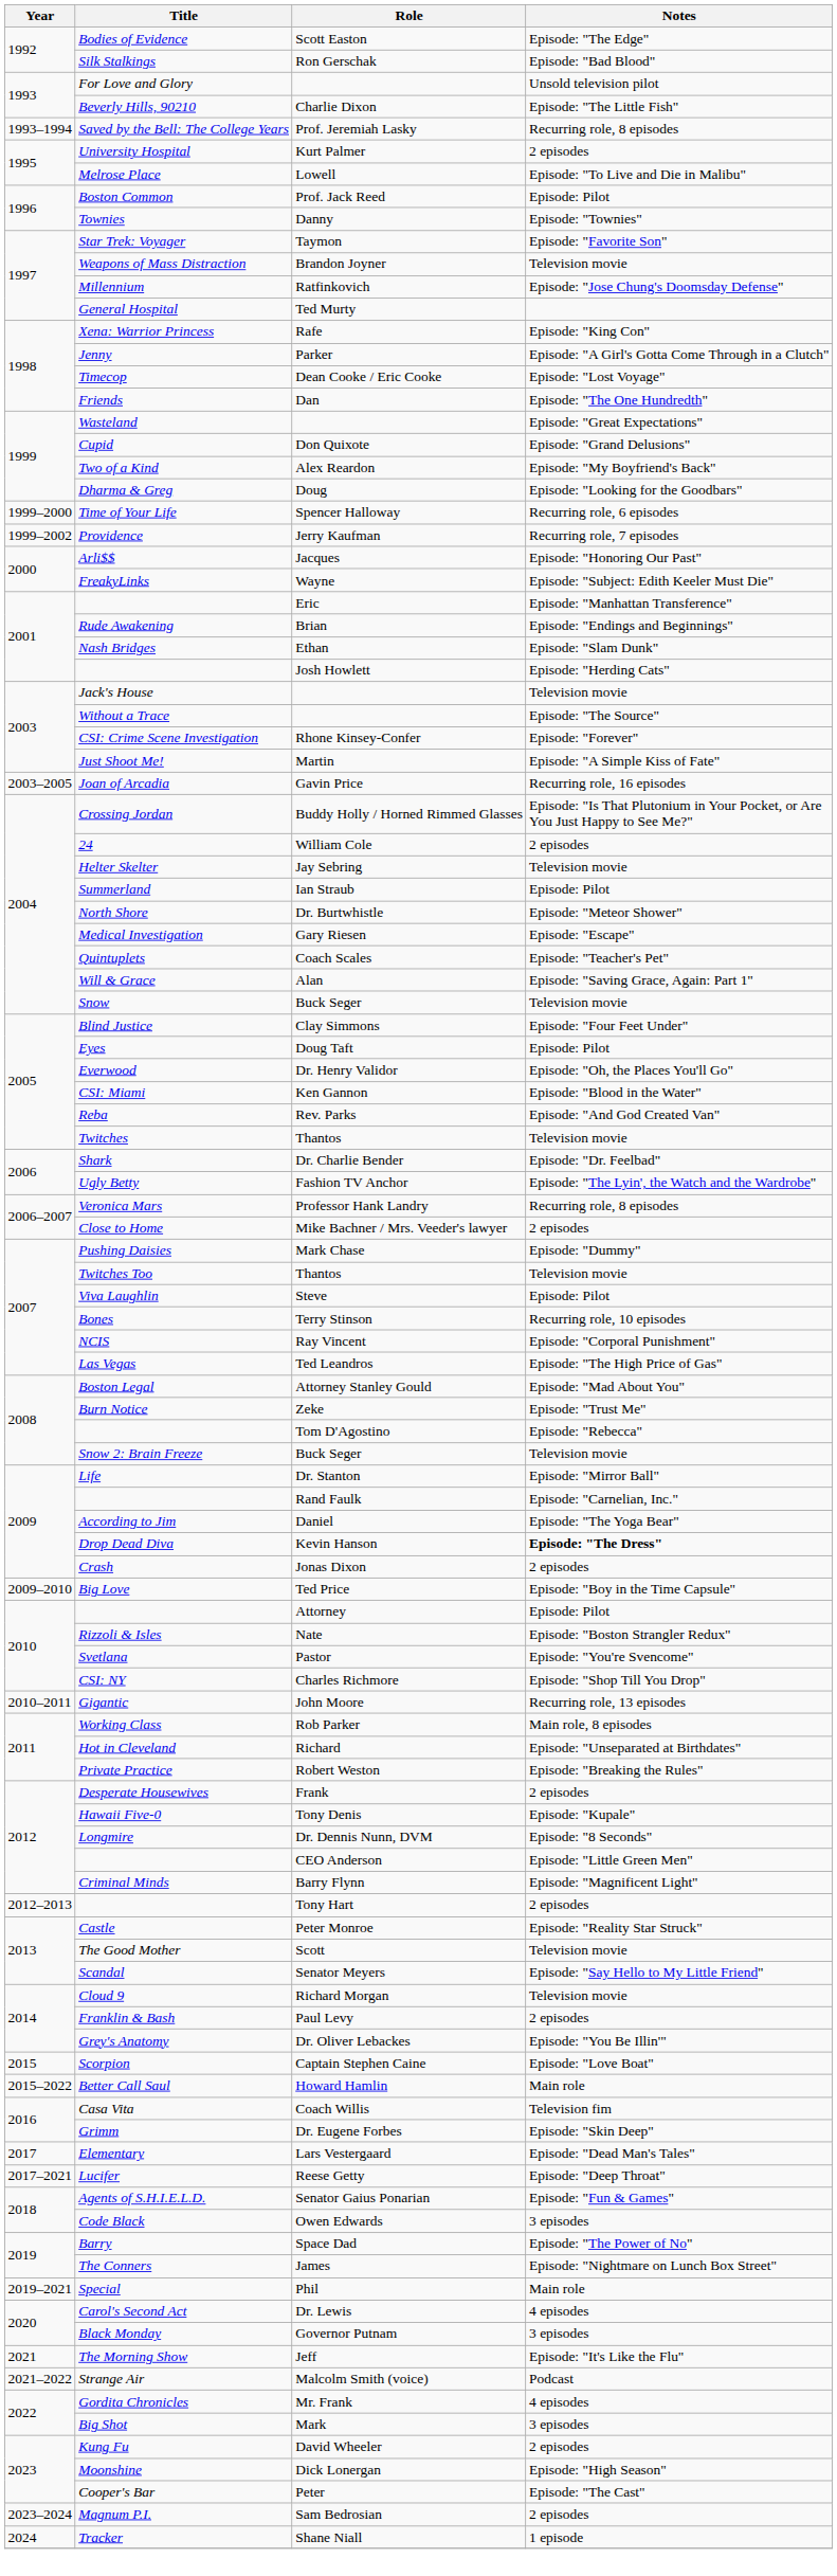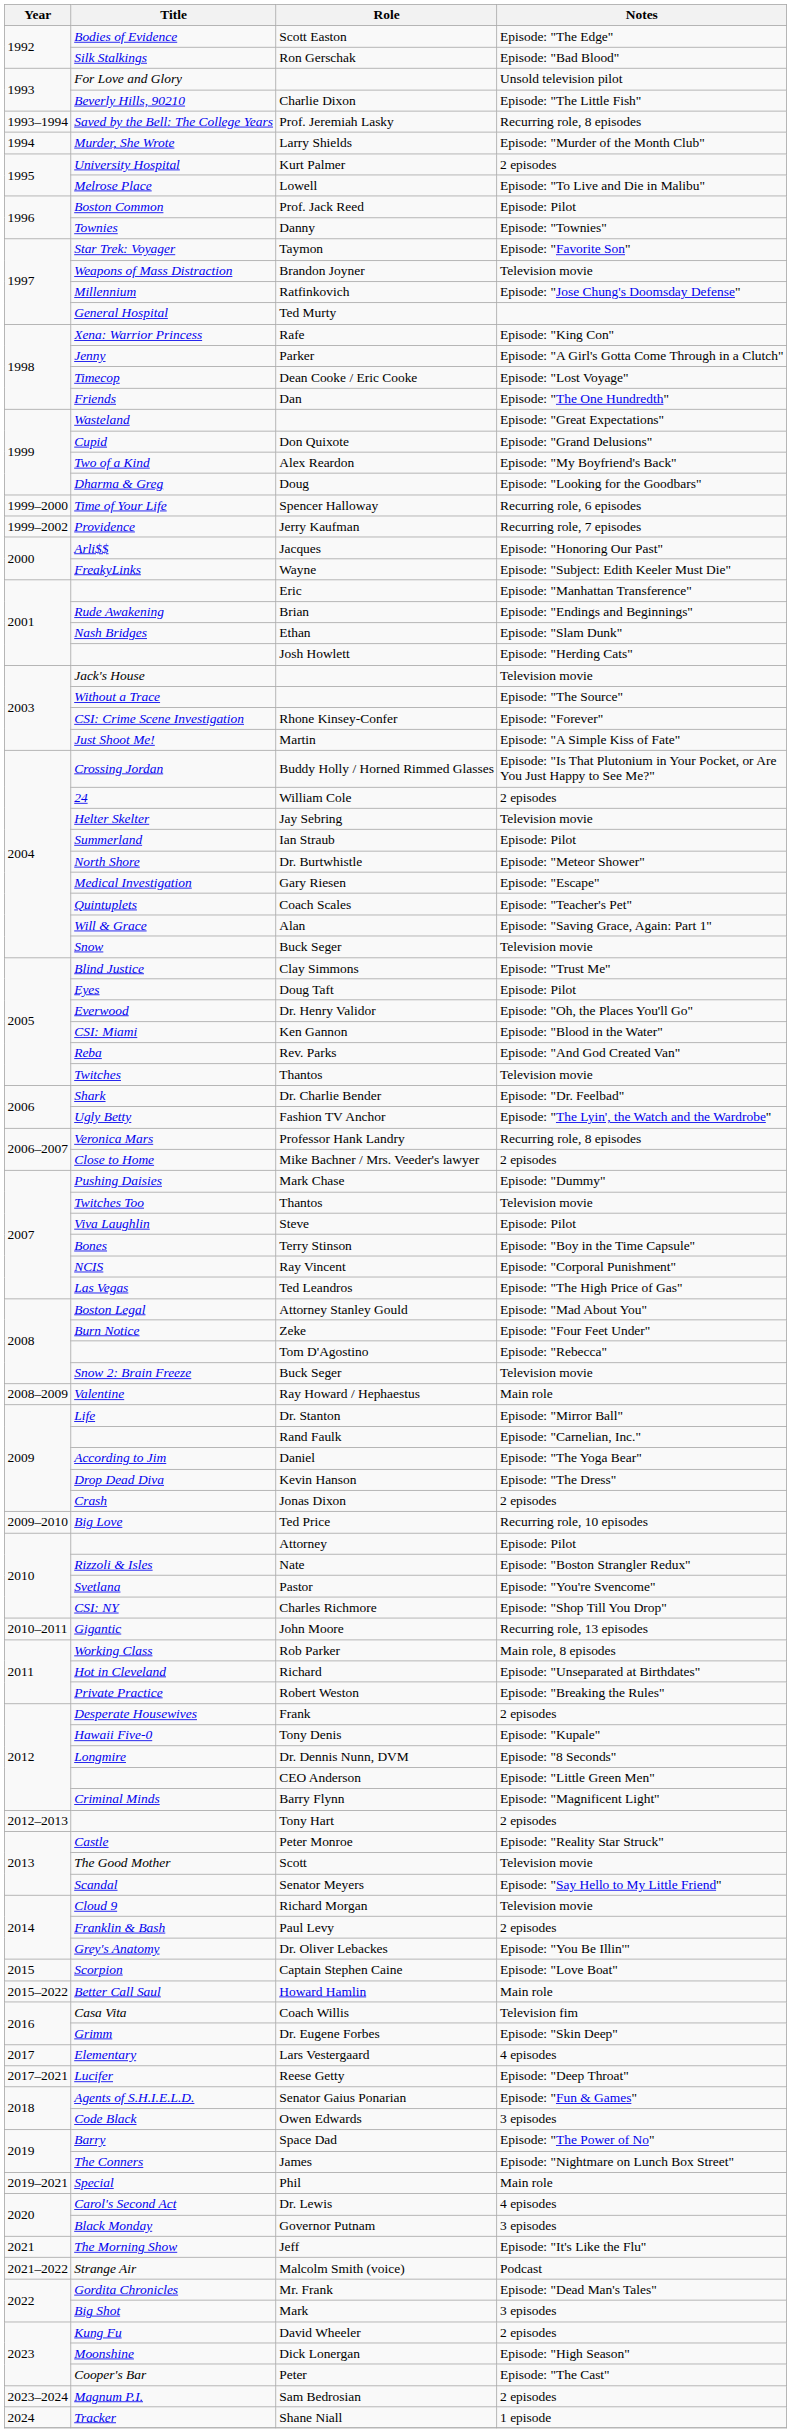 <table class="wikitable sortable">
 <tr>
 <th>Year</th>
 <th>Title</th>
 <th>Role</th>
 <th class="unsortable">Notes</th>
 </tr>
 <tr>
 <td rowspan=2>1992</td>
 <td><em><a href='#'>Bodies of Evidence</a></em></td>
 <td>Scott Easton</td>
 <td>Episode: "The Edge"</td>
 </tr>
 <tr>
 <td><em><a href='#'>Silk Stalkings</a></em></td>
 <td>Ron Gerschak</td>
 <td>Episode: "Bad Blood"</td>
 </tr>
 <tr>
 <td rowspan=2>1993</td>
 <td><em>For Love and Glory</em></td>
 <td></td>
 <td>Unsold television pilot</td>
 </tr>
 <tr>
 <td><em><a href='#'>Beverly Hills, 90210</a></em></td>
 <td>Charlie Dixon</td>
 <td>Episode: "The Little Fish"</td>
 </tr>
 <tr>
 <td>1993–1994</td>
 <td style="white-space:nowrap;"><em><a href='#'>Saved by the Bell: The College Years</a></em></td>
 <td>Prof. Jeremiah Lasky</td>
 <td>Recurring role, 8 episodes</td>
+</tr>
+<tr>
+<td>1994</td>
+<td><em><a href='#'>Murder, She Wrote</a></em></td>
+<td>Larry Shields</td>
+<td>Episode: "Murder of the Month Club"</td>
 </tr>
 <tr>
 <td rowspan=2>1995</td>
 <td><em><a href='#'>University Hospital</a></em></td>
 <td>Kurt Palmer</td>
 <td>2 episodes</td>
 </tr>
 <tr>
 <td><em><a href='#'>Melrose Place</a></em></td>
 <td>Lowell</td>
 <td>Episode: "To Live and Die in Malibu"</td>
 </tr>
 <tr>
 <td rowspan=2>1996</td>
 <td><em><a href='#'>Boston Common</a></em></td>
 <td>Prof. Jack Reed</td>
 <td>Episode: Pilot</td>
 </tr>
 <tr>
 <td><em><a href='#'>Townies</a></em></td>
 <td>Danny</td>
 <td>Episode: "Townies"</td>
 </tr>
 <tr>
 <td rowspan=4>1997</td>
 <td><em><a href='#'>Star Trek: Voyager</a></em></td>
 <td>Taymon</td>
 <td>Episode: "<a href='#'>Favorite Son</a>"</td>
 </tr>
 <tr>
 <td><em><a href='#'>Weapons of Mass Distraction</a></em></td>
 <td>Brandon Joyner</td>
 <td>Television movie</td>
 </tr>
 <tr>
 <td><em><a href='#'>Millennium</a></em></td>
 <td>Ratfinkovich</td>
 <td>Episode: "<a href='#'>Jose Chung's Doomsday Defense</a>"</td>
 </tr>
 <tr>
 <td><em><a href='#'>General Hospital</a></em></td>
 <td>Ted Murty</td>
 <td></td>
 </tr>
 <tr>
 <td rowspan=4>1998</td>
 <td><em><a href='#'>Xena: Warrior Princess</a></em></td>
 <td>Rafe</td>
 <td>Episode: "King Con"</td>
 </tr>
 <tr>
 <td><em><a href='#'>Jenny</a></em></td>
 <td>Parker</td>
 <td>Episode: "A Girl's Gotta Come Through in a Clutch"</td>
 </tr>
 <tr>
 <td><em><a href='#'>Timecop</a></em></td>
 <td>Dean Cooke / Eric Cooke</td>
 <td>Episode: "Lost Voyage"</td>
 </tr>
 <tr>
 <td><em><a href='#'>Friends</a></em></td>
 <td>Dan</td>
 <td>Episode: "<a href='#'>The One Hundredth</a>"</td>
 </tr>
 <tr>
 <td rowspan=4>1999</td>
 <td><em><a href='#'>Wasteland</a></em></td>
 <td></td>
 <td>Episode: "Great Expectations"</td>
 </tr>
 <tr>
 <td><em><a href='#'>Cupid</a></em></td>
 <td>Don Quixote</td>
 <td>Episode: "Grand Delusions"</td>
 </tr>
 <tr>
 <td><em><a href='#'>Two of a Kind</a></em></td>
 <td>Alex Reardon</td>
 <td>Episode: "My Boyfriend's Back"</td>
 </tr>
 <tr>
 <td><em><a href='#'>Dharma & Greg</a></em></td>
 <td>Doug</td>
 <td>Episode: "Looking for the Goodbars"</td>
 </tr>
 <tr>
 <td>1999–2000</td>
 <td><em><a href='#'>Time of Your Life</a></em></td>
 <td>Spencer Halloway</td>
 <td>Recurring role, 6 episodes</td>
 </tr>
 <tr>
 <td>1999–2002</td>
 <td><em><a href='#'>Providence</a></em></td>
 <td>Jerry Kaufman</td>
 <td>Recurring role, 7 episodes</td>
 </tr>
 <tr>
 <td rowspan=2>2000</td>
 <td><em><a href='#'>Arli$$</a></em></td>
 <td>Jacques</td>
 <td>Episode: "Honoring Our Past"</td>
 </tr>
 <tr>
 <td><em><a href='#'>FreakyLinks</a></em></td>
 <td>Wayne</td>
 <td>Episode: "Subject: Edith Keeler Must Die"</td>
 </tr>
 <tr>
 <td rowspan=4>2001</td>
 <td><em></em></td>
 <td>Eric</td>
 <td>Episode: "Manhattan Transference"</td>
 </tr>
 <tr>
 <td><em><a href='#'>Rude Awakening</a></em></td>
 <td>Brian</td>
 <td>Episode: "Endings and Beginnings"</td>
 </tr>
 <tr>
 <td><em><a href='#'>Nash Bridges</a></em></td>
 <td>Ethan</td>
 <td>Episode: "Slam Dunk"</td>
 </tr>
 <tr>
 <td><em></em></td>
 <td>Josh Howlett</td>
 <td>Episode: "Herding Cats"</td>
 </tr>
 <tr>
 <td rowspan=4>2003</td>
 <td><em>Jack's House</em></td>
 <td></td>
 <td>Television movie</td>
 </tr>
 <tr>
 <td><em><a href='#'>Without a Trace</a></em></td>
 <td></td>
 <td>Episode: "The Source"</td>
 </tr>
 <tr>
 <td><em><a href='#'>CSI: Crime Scene Investigation</a></em></td>
 <td>Rhone Kinsey-Confer</td>
 <td>Episode: "Forever"</td>
 </tr>
 <tr>
 <td><em><a href='#'>Just Shoot Me!</a></em></td>
 <td>Martin</td>
 <td>Episode: "A Simple Kiss of Fate"</td>
 </tr>
 <tr>
-<td>2003–2005</td>
-<td><em><a href='#'>Joan of Arcadia</a></em></td>
-<td>Gavin Price</td>
-<td>Recurring role, 16 episodes</td>
-</tr>
-<tr>
 <td rowspan=9>2004</td>
 <td><em><a href='#'>Crossing Jordan</a></em></td>
 <td>Buddy Holly / Horned Rimmed Glasses</td>
 <td>Episode: "Is That Plutonium in Your Pocket, or Are<br> You Just Happy to See Me?"</td>
 </tr>
 <tr>
 <td><em><a href='#'>24</a></em></td>
 <td>William Cole</td>
 <td>2 episodes</td>
 </tr>
 <tr>
 <td><em><a href='#'>Helter Skelter</a></em></td>
 <td>Jay Sebring</td>
 <td>Television movie</td>
 </tr>
 <tr>
 <td><em><a href='#'>Summerland</a></em></td>
 <td>Ian Straub</td>
 <td>Episode: Pilot</td>
 </tr>
 <tr>
 <td><em><a href='#'>North Shore</a></em></td>
 <td>Dr. Burtwhistle</td>
 <td>Episode: "Meteor Shower"</td>
 </tr>
 <tr>
 <td><em><a href='#'>Medical Investigation</a></em></td>
 <td>Gary Riesen</td>
 <td>Episode: "Escape"</td>
 </tr>
 <tr>
 <td><em><a href='#'>Quintuplets</a></em></td>
 <td>Coach Scales</td>
 <td>Episode: "Teacher's Pet"</td>
 </tr>
 <tr>
 <td><em><a href='#'>Will & Grace</a></em></td>
 <td>Alan</td>
 <td>Episode: "Saving Grace, Again: Part 1"</td>
 </tr>
 <tr>
 <td><em><a href='#'>Snow</a></em></td>
 <td>Buck Seger</td>
 <td>Television movie</td>
 </tr>
 <tr>
 <td rowspan=6>2005</td>
 <td><em><a href='#'>Blind Justice</a></em></td>
 <td>Clay Simmons</td>
-<td>Episode: "Four Feet Under"</td>
+<td>Episode: "Trust Me"</td>
 </tr>
 <tr>
 <td><em><a href='#'>Eyes</a></em></td>
 <td>Doug Taft</td>
 <td>Episode: Pilot</td>
 </tr>
 <tr>
 <td><em><a href='#'>Everwood</a></em></td>
 <td>Dr. Henry Validor</td>
 <td>Episode: "Oh, the Places You'll Go"</td>
 </tr>
 <tr>
 <td><em><a href='#'>CSI: Miami</a></em></td>
 <td>Ken Gannon</td>
 <td>Episode: "Blood in the Water"</td>
 </tr>
 <tr>
 <td><em><a href='#'>Reba</a></em></td>
 <td>Rev. Parks</td>
 <td>Episode: "And God Created Van"</td>
 </tr>
 <tr>
 <td><em><a href='#'>Twitches</a></em></td>
 <td>Thantos</td>
 <td>Television movie</td>
 </tr>
 <tr>
 <td rowspan=2>2006</td>
 <td><em><a href='#'>Shark</a></em></td>
 <td>Dr. Charlie Bender</td>
 <td>Episode: "Dr. Feelbad"</td>
 </tr>
 <tr>
 <td><em><a href='#'>Ugly Betty</a></em></td>
 <td>Fashion TV Anchor</td>
 <td>Episode: "<a href='#'>The Lyin', the Watch and the Wardrobe</a>"</td>
 </tr>
 <tr>
 <td rowspan=2>2006–2007</td>
 <td><em><a href='#'>Veronica Mars</a></em></td>
 <td>Professor Hank Landry</td>
 <td>Recurring role, 8 episodes</td>
 </tr>
 <tr>
 <td><em><a href='#'>Close to Home</a></em></td>
 <td>Mike Bachner / Mrs. Veeder's lawyer</td>
 <td>2 episodes</td>
 </tr>
 <tr>
 <td rowspan=6>2007</td>
 <td><em><a href='#'>Pushing Daisies</a></em></td>
 <td>Mark Chase</td>
 <td>Episode: "Dummy"</td>
 </tr>
 <tr>
 <td><em><a href='#'>Twitches Too</a></em></td>
 <td>Thantos</td>
 <td>Television movie</td>
 </tr>
 <tr>
 <td><em><a href='#'>Viva Laughlin</a></em></td>
 <td>Steve</td>
 <td>Episode: Pilot</td>
 </tr>
 <tr>
 <td><em><a href='#'>Bones</a></em></td>
 <td>Terry Stinson</td>
-<td>Recurring role, 10 episodes</td>
+<td>Episode: "Boy in the Time Capsule"</td>
 </tr>
 <tr>
 <td><em><a href='#'>NCIS</a></em></td>
 <td>Ray Vincent</td>
 <td>Episode: "Corporal Punishment"</td>
 </tr>
 <tr>
 <td><em><a href='#'>Las Vegas</a></em></td>
 <td>Ted Leandros</td>
 <td>Episode: "The High Price of Gas"</td>
 </tr>
 <tr>
 <td rowspan=4>2008</td>
 <td><em><a href='#'>Boston Legal</a></em></td>
 <td>Attorney Stanley Gould</td>
 <td>Episode: "Mad About You"</td>
 </tr>
 <tr>
 <td><em><a href='#'>Burn Notice</a></em></td>
 <td>Zeke</td>
-<td>Episode: "Trust Me"</td>
+<td>Episode: "Four Feet Under"</td>
 </tr>
 <tr>
 <td><em></em></td>
 <td>Tom D'Agostino</td>
 <td>Episode: "Rebecca"</td>
 </tr>
 <tr>
 <td><em><a href='#'>Snow 2: Brain Freeze</a></em></td>
 <td>Buck Seger</td>
 <td>Television movie</td>
+</tr>
+<tr>
+<td>2008–2009</td>
+<td><em><a href='#'>Valentine</a></em></td>
+<td>Ray Howard / Hephaestus</td>
+<td>Main role</td>
 </tr>
 <tr>
 <td rowspan=5>2009</td>
 <td><em><a href='#'>Life</a></em></td>
 <td>Dr. Stanton</td>
 <td>Episode: "Mirror Ball"</td>
 </tr>
 <tr>
 <td><em></em></td>
 <td>Rand Faulk</td>
 <td>Episode: "Carnelian, Inc."</td>
 </tr>
 <tr>
 <td><em><a href='#'>According to Jim</a></em></td>
 <td>Daniel</td>
 <td>Episode: "The Yoga Bear"</td>
 </tr>
 <tr>
 <td><em><a href='#'>Drop Dead Diva</a></em></td>
 <td>Kevin Hanson</td>
-<td><strong>Episode: "The Dress"</strong></td>
+<td>Episode: "The Dress"</td>
 </tr>
 <tr>
 <td><em><a href='#'>Crash</a></em></td>
 <td>Jonas Dixon</td>
 <td>2 episodes</td>
 </tr>
 <tr>
 <td>2009–2010</td>
 <td><em><a href='#'>Big Love</a></em></td>
 <td>Ted Price</td>
-<td>Episode: "Boy in the Time Capsule"</td>
+<td>Recurring role, 10 episodes</td>
 </tr>
 <tr>
 <td rowspan=4>2010</td>
 <td><em></em></td>
 <td>Attorney</td>
 <td>Episode: Pilot</td>
 </tr>
 <tr>
 <td><em><a href='#'>Rizzoli & Isles</a></em></td>
 <td>Nate</td>
 <td>Episode: "Boston Strangler Redux"</td>
 </tr>
 <tr>
 <td><em><a href='#'>Svetlana</a></em></td>
 <td>Pastor</td>
 <td>Episode: "You're Svencome"</td>
 </tr>
 <tr>
 <td><em><a href='#'>CSI: NY</a></em></td>
 <td>Charles Richmore</td>
 <td>Episode: "Shop Till You Drop"</td>
 </tr>
 <tr>
 <td>2010–2011</td>
 <td><em><a href='#'>Gigantic</a></em></td>
 <td>John Moore</td>
 <td>Recurring role, 13 episodes</td>
 </tr>
 <tr>
 <td rowspan=3>2011</td>
 <td><em><a href='#'>Working Class</a></em></td>
 <td>Rob Parker</td>
 <td>Main role, 8 episodes</td>
 </tr>
 <tr>
 <td><em><a href='#'>Hot in Cleveland</a></em></td>
 <td>Richard</td>
 <td>Episode: "Unseparated at Birthdates"</td>
 </tr>
 <tr>
 <td><em><a href='#'>Private Practice</a></em></td>
 <td>Robert Weston</td>
 <td>Episode: "Breaking the Rules"</td>
 </tr>
 <tr>
 <td rowspan=5>2012</td>
 <td><em><a href='#'>Desperate Housewives</a></em></td>
 <td>Frank</td>
 <td>2 episodes</td>
 </tr>
 <tr>
 <td><em><a href='#'>Hawaii Five-0</a></em></td>
 <td>Tony Denis</td>
 <td>Episode: "Kupale"</td>
 </tr>
 <tr>
 <td><em><a href='#'>Longmire</a></em></td>
 <td>Dr. Dennis Nunn, DVM</td>
 <td>Episode: "8 Seconds"</td>
 </tr>
 <tr>
 <td><em></em></td>
 <td>CEO Anderson</td>
 <td>Episode: "Little Green Men"</td>
 </tr>
 <tr>
 <td><em><a href='#'>Criminal Minds</a></em></td>
 <td>Barry Flynn</td>
 <td>Episode: "Magnificent Light"</td>
 </tr>
 <tr>
 <td>2012–2013</td>
 <td><em></em></td>
 <td>Tony Hart</td>
 <td>2 episodes</td>
 </tr>
 <tr>
 <td rowspan=3>2013</td>
 <td><em><a href='#'>Castle</a></em></td>
 <td>Peter Monroe</td>
 <td>Episode: "Reality Star Struck"</td>
 </tr>
 <tr>
 <td><em>The Good Mother</em></td>
 <td>Scott</td>
 <td>Television movie</td>
 </tr>
 <tr>
 <td><em><a href='#'>Scandal</a></em></td>
 <td>Senator Meyers</td>
 <td>Episode: "<a href='#'>Say Hello to My Little Friend</a>"</td>
 </tr>
 <tr>
 <td rowspan=3>2014</td>
 <td><em><a href='#'>Cloud 9</a></em></td>
 <td>Richard Morgan</td>
 <td>Television movie</td>
 </tr>
 <tr>
 <td><em><a href='#'>Franklin & Bash</a></em></td>
 <td>Paul Levy</td>
 <td>2 episodes</td>
 </tr>
 <tr>
 <td><em><a href='#'>Grey's Anatomy</a></em></td>
 <td>Dr. Oliver Lebackes</td>
 <td>Episode: "You Be Illin'"</td>
 </tr>
 <tr>
 <td>2015</td>
 <td><em><a href='#'>Scorpion</a></em></td>
 <td>Captain Stephen Caine</td>
 <td>Episode: "Love Boat"</td>
 </tr>
 <tr>
 <td style="white-space:nowrap;">2015–2022</td>
 <td><em><a href='#'>Better Call Saul</a></em></td>
 <td><a href='#'>Howard Hamlin</a></td>
 <td>Main role</td>
 </tr>
 <tr>
 <td rowspan=2>2016</td>
 <td><em>Casa Vita</em></td>
 <td>Coach Willis</td>
 <td>Television fim</td>
 </tr>
 <tr>
 <td><em><a href='#'>Grimm</a></em></td>
 <td>Dr. Eugene Forbes</td>
 <td>Episode: "Skin Deep"</td>
 </tr>
 <tr>
 <td>2017</td>
 <td><a href='#'><em>Elementary</em></a></td>
 <td>Lars Vestergaard</td>
-<td>Episode: "Dead Man's Tales"</td>
+<td>4 episodes</td>
 </tr>
 <tr>
 <td>2017–2021</td>
 <td><em><a href='#'>Lucifer</a></em></td>
 <td>Reese Getty</td>
 <td>Episode: "Deep Throat"</td>
 </tr>
 <tr>
 <td rowspan=2>2018</td>
 <td><em><a href='#'>Agents of S.H.I.E.L.D.</a></em></td>
 <td>Senator Gaius Ponarian</td>
 <td>Episode: "<a href='#'>Fun & Games</a>"</td>
 </tr>
 <tr>
 <td><em><a href='#'>Code Black</a></em></td>
 <td>Owen Edwards</td>
 <td>3 episodes</td>
 </tr>
 <tr>
 <td rowspan=2>2019</td>
 <td><em><a href='#'>Barry</a></em></td>
 <td>Space Dad</td>
 <td>Episode: "<a href='#'>The Power of No</a>"</td>
 </tr>
 <tr>
 <td><em><a href='#'>The Conners</a></em></td>
 <td>James</td>
 <td>Episode: "Nightmare on Lunch Box Street"</td>
 </tr>
 <tr>
 <td>2019–2021</td>
 <td><em><a href='#'>Special</a></em></td>
 <td>Phil</td>
 <td>Main role</td>
 </tr>
 <tr>
 <td rowspan=2>2020</td>
 <td><em><a href='#'>Carol's Second Act</a></em></td>
 <td>Dr. Lewis</td>
 <td>4 episodes</td>
 </tr>
 <tr>
 <td><em><a href='#'>Black Monday</a></em></td>
 <td>Governor Putnam</td>
 <td>3 episodes</td>
 </tr>
 <tr>
 <td>2021</td>
 <td><em><a href='#'>The Morning Show</a></em></td>
 <td>Jeff</td>
 <td>Episode: "It's Like the Flu"</td>
 </tr>
 <tr>
 <td>2021–2022</td>
 <td><em>Strange Air</em></td>
 <td>Malcolm Smith (voice)</td>
 <td>Podcast</td>
 </tr>
 <tr>
 <td rowspan=2>2022</td>
 <td><em><a href='#'>Gordita Chronicles</a></em></td>
 <td>Mr. Frank</td>
-<td>4 episodes</td>
+<td>Episode: "Dead Man's Tales"</td>
 </tr>
 <tr>
 <td><em><a href='#'>Big Shot</a></em></td>
 <td>Mark</td>
 <td>3 episodes</td>
 </tr>
 <tr>
 <td rowspan=3>2023</td>
 <td><em><a href='#'>Kung Fu</a></em></td>
 <td>David Wheeler</td>
 <td>2 episodes</td>
 </tr>
 <tr>
 <td><em><a href='#'>Moonshine</a></em></td>
 <td>Dick Lonergan</td>
 <td>Episode: "High Season"</td>
 </tr>
 <tr>
 <td><em>Cooper's Bar</em></td>
 <td>Peter</td>
 <td>Episode: "The Cast"</td>
 </tr>
 <tr>
 <td>2023–2024</td>
 <td><em><a href='#'>Magnum P.I.</a></em></td>
 <td>Sam Bedrosian</td>
 <td>2 episodes</td>
 </tr>
 <tr>
 <td>2024</td>
 <td><em><a href='#'>Tracker</a></em></td>
 <td>Shane Niall</td>
 <td>1 episode</td>
 </tr>
 <tr>
 </tr>
 </table>
